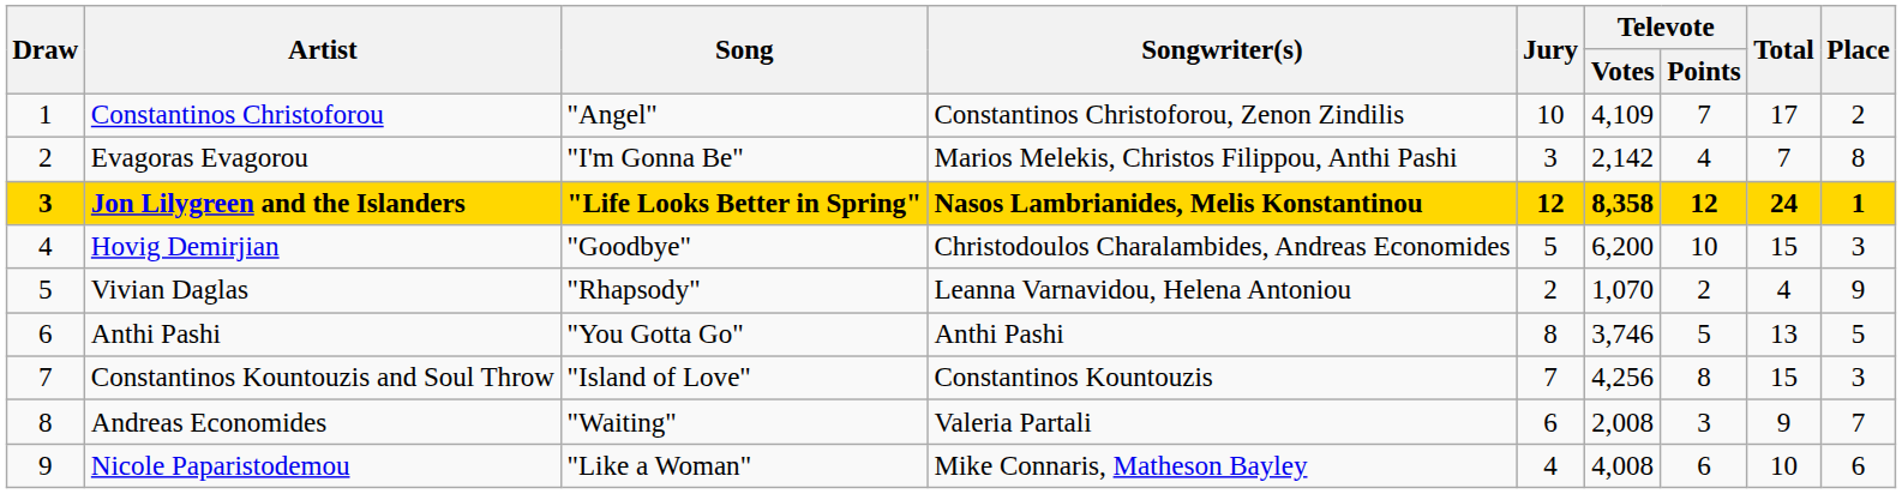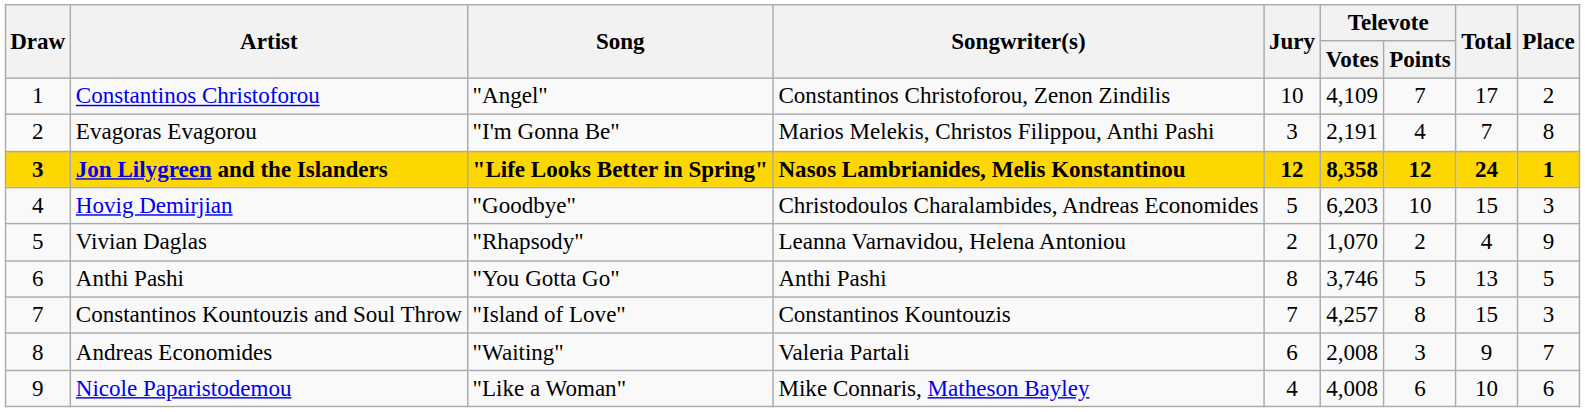 <table class="wikitable sortable" style="text-align:center; margin-left: auto; margin-right: auto;">
 <tr>
 <th rowspan="2">Draw</th>
 <th rowspan="2">Artist</th>
 <th rowspan="2">Song</th>
 <th rowspan="2">Songwriter(s)</th>
 <th rowspan="2">Jury</th>
 <th colspan="2">Televote</th>
 <th rowspan="2">Total</th>
 <th rowspan="2">Place</th>
 </tr>
 <tr>
 <th>Votes</th>
 <th>Points</th>
 </tr>
 <tr>
 <td>1</td>
 <td align="left"><a href='#'>Constantinos Christoforou</a></td>
 <td align="left">"Angel"</td>
 <td align="left">Constantinos Christoforou, Zenon Zindilis</td>
 <td>10</td>
 <td>4,109</td>
 <td>7</td>
 <td>17</td>
 <td>2</td>
 </tr>
 <tr>
 <td>2</td>
 <td align="left">Evagoras Evagorou</td>
 <td align="left">"I'm Gonna Be"</td>
 <td align="left">Marios Melekis, Christos Filippou, Anthi Pashi</td>
 <td>3</td>
-<td>2,142</td>
+<td>2,191</td>
 <td>4</td>
 <td>7</td>
 <td>8</td>
 </tr>
 <tr style="background:gold; font-weight:bold;">
 <td>3</td>
 <td align="left"><a href='#'>Jon Lilygreen</a> and the Islanders</td>
 <td align="left">"Life Looks Better in Spring"</td>
 <td align="left">Nasos Lambrianides, Melis Konstantinou</td>
 <td>12</td>
 <td>8,358</td>
 <td>12</td>
 <td>24</td>
 <td>1</td>
 </tr>
 <tr>
 <td>4</td>
 <td align="left"><a href='#'>Hovig Demirjian</a></td>
 <td align="left">"Goodbye"</td>
 <td align="left">Christodoulos Charalambides, Andreas Economides</td>
 <td>5</td>
-<td>6,200</td>
+<td>6,203</td>
 <td>10</td>
 <td>15</td>
 <td>3</td>
 </tr>
 <tr>
 <td>5</td>
 <td align="left">Vivian Daglas</td>
 <td align="left">"Rhapsody"</td>
 <td align="left">Leanna Varnavidou, Helena Antoniou</td>
 <td>2</td>
 <td>1,070</td>
 <td>2</td>
 <td>4</td>
 <td>9</td>
 </tr>
 <tr>
 <td>6</td>
 <td align="left">Anthi Pashi</td>
 <td align="left">"You Gotta Go"</td>
 <td align="left">Anthi Pashi</td>
 <td>8</td>
 <td>3,746</td>
 <td>5</td>
 <td>13</td>
 <td>5</td>
 </tr>
 <tr>
 <td>7</td>
 <td align="left">Constantinos Kountouzis and Soul Throw</td>
 <td align="left">"Island of Love"</td>
 <td align="left">Constantinos Kountouzis</td>
 <td>7</td>
-<td>4,256</td>
+<td>4,257</td>
 <td>8</td>
 <td>15</td>
 <td>3</td>
 </tr>
 <tr>
 <td>8</td>
 <td align="left">Andreas Economides</td>
 <td align="left">"Waiting"</td>
 <td align="left">Valeria Partali</td>
 <td>6</td>
 <td>2,008</td>
 <td>3</td>
 <td>9</td>
 <td>7</td>
 </tr>
 <tr>
 <td>9</td>
 <td align="left"><a href='#'>Nicole Paparistodemou</a></td>
 <td align="left">"Like a Woman"</td>
 <td align="left">Mike Connaris, <a href='#'>Matheson Bayley</a></td>
 <td>4</td>
 <td>4,008</td>
 <td>6</td>
 <td>10</td>
 <td>6</td>
 </tr>
 </table>
